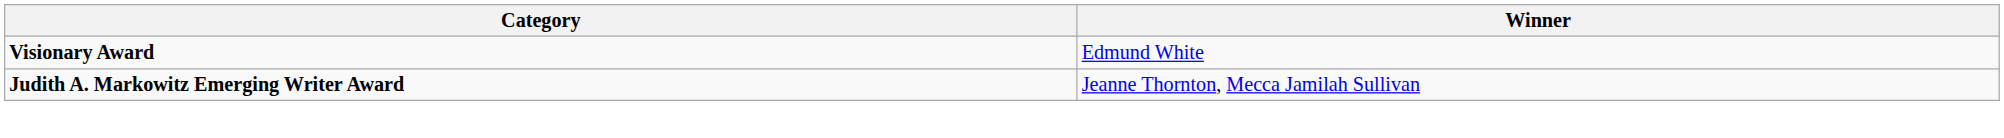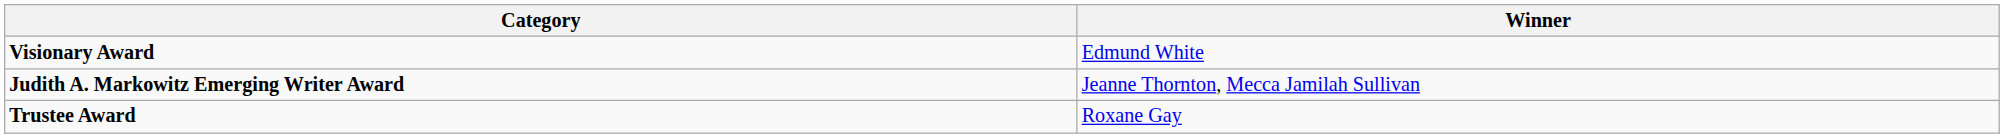 <table class="wikitable" width="100%">
 <tr>
 <th>Category</th>
 <th>Winner</th>
 </tr>
 <tr>
 <td><strong>Visionary Award</strong></td>
 <td><a href='#'>Edmund White</a></td>
 </tr>
 <tr>
 <td><strong>Judith A. Markowitz Emerging Writer Award</strong></td>
 <td><a href='#'>Jeanne Thornton</a>, <a href='#'>Mecca Jamilah Sullivan</a></td>
 </tr>
+<tr>
+<td><strong>Trustee Award</strong></td>
+<td><a href='#'>Roxane Gay</a></td>
+</tr>
 </table>
